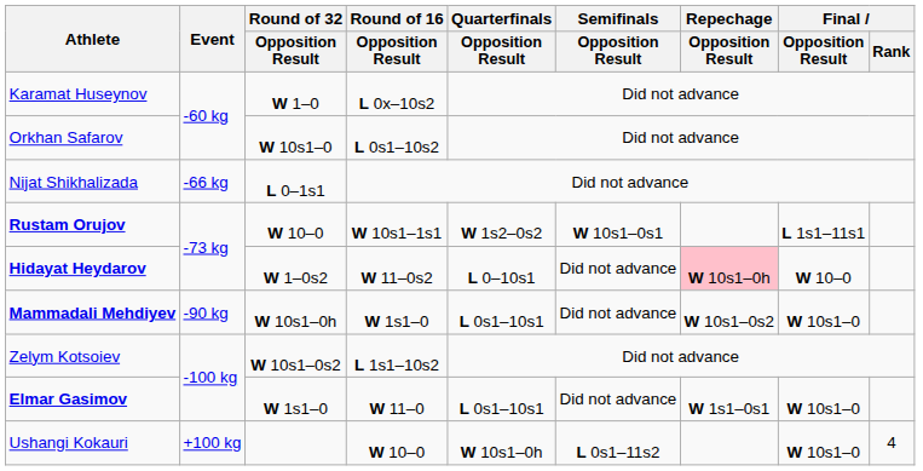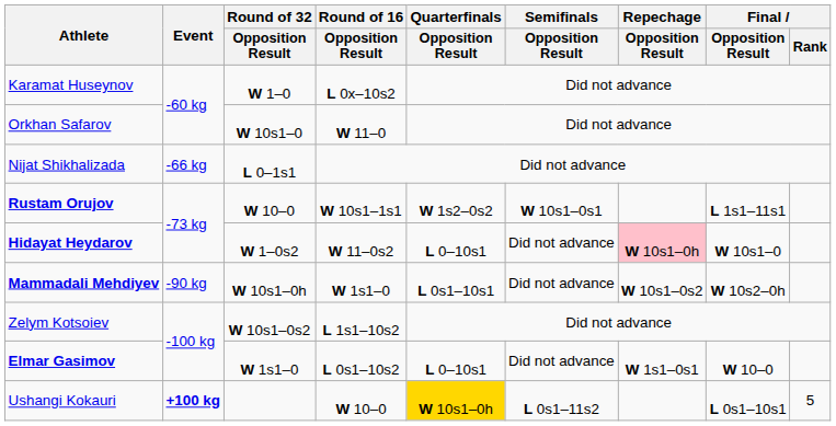 <table class="wikitable" style="font-size:90%">
 <tr>
 <th rowspan="2">Athlete</th>
 <th rowspan="2">Event</th>
 <th>Round of 32</th>
 <th>Round of 16</th>
 <th>Quarterfinals</th>
 <th>Semifinals</th>
 <th>Repechage</th>
 <th colspan=2>Final / </th>
 </tr>
 <tr style="font-size:95%">
 <th>Opposition<br>Result</th>
 <th>Opposition<br>Result</th>
 <th>Opposition<br>Result</th>
 <th>Opposition<br>Result</th>
 <th>Opposition<br>Result</th>
 <th>Opposition<br>Result</th>
 <th>Rank</th>
 </tr>
 <tr align=center>
 <td align=left><a href='#'>Karamat Huseynov</a></td>
 <td align=left rowspan=2><a href='#'>-60 kg</a></td>
 <td><br><strong>W</strong> 1–0</td>
 <td><br><strong>L</strong> 0x–10s2</td>
 <td colspan=5>Did not advance</td>
 </tr>
 <tr align=center>
 <td align=left><a href='#'>Orkhan Safarov</a></td>
 <td><br><strong>W</strong> 10s1–0</td>
-<td><br><strong>L</strong> 0s1–10s2</td>
+<td><br><strong>W</strong> 11–0</td>
 <td colspan=5>Did not advance</td>
 </tr>
 <tr align=center>
 <td align=left><a href='#'>Nijat Shikhalizada</a></td>
 <td align=left><a href='#'>-66 kg</a></td>
 <td><br><strong>L</strong> 0–1s1</td>
 <td colspan=6>Did not advance</td>
 </tr>
 <tr align=center>
 <td align=left><strong><a href='#'>Rustam Orujov</a></strong></td>
 <td align=left rowspan=2><a href='#'>-73 kg</a></td>
 <td><br><strong>W</strong> 10–0</td>
 <td><br><strong>W</strong> 10s1–1s1</td>
 <td><br><strong>W</strong> 1s2–0s2</td>
 <td><br><strong>W</strong> 10s1–0s1</td>
 <td></td>
 <td><br><strong>L</strong> 1s1–11s1</td>
 <td></td>
 </tr>
 <tr align=center>
 <td align=left><strong><a href='#'>Hidayat Heydarov</a></strong></td>
 <td><br><strong>W</strong> 1–0s2</td>
 <td><br><strong>W</strong> 11–0s2</td>
 <td><br><strong>L</strong> 0–10s1</td>
 <td>Did not advance</td>
 <td style="background: pink;"><br><strong>W</strong> 10s1–0h</td>
-<td><br><strong>W</strong> 10–0</td>
+<td><br><strong>W</strong> 10s1–0</td>
 <td></td>
 </tr>
 <tr align=center>
 <td align=left><strong><a href='#'>Mammadali Mehdiyev</a></strong></td>
 <td align=left><a href='#'>-90 kg</a></td>
 <td><br><strong>W</strong> 10s1–0h</td>
 <td><br><strong>W</strong> 1s1–0</td>
 <td><br><strong>L</strong> 0s1–10s1</td>
 <td>Did not advance</td>
 <td><br><strong>W</strong> 10s1–0s2</td>
-<td><br><strong>W</strong> 10s1–0</td>
+<td><br><strong>W</strong> 10s2–0h</td>
 <td></td>
 </tr>
 <tr align=center>
 <td align=left><a href='#'>Zelym Kotsoiev</a></td>
 <td align=left rowspan=2><a href='#'>-100 kg</a></td>
 <td><br><strong>W</strong> 10s1–0s2</td>
 <td><br><strong>L</strong> 1s1–10s2</td>
 <td colspan=5>Did not advance</td>
 </tr>
 <tr align=center>
 <td align=left><strong><a href='#'>Elmar Gasimov</a></strong></td>
 <td><br><strong>W</strong> 1s1–0</td>
-<td><br><strong>W</strong> 11–0</td>
-<td><br><strong>L</strong> 0s1–10s1</td>
+<td><br><strong>L</strong> 0s1–10s2</td>
+<td><br><strong>L</strong> 0–10s1</td>
 <td>Did not advance</td>
 <td><br><strong>W</strong> 1s1–0s1</td>
-<td><br><strong>W</strong> 10s1–0</td>
+<td><br><strong>W</strong> 10–0</td>
 <td></td>
 </tr>
 <tr align=center>
 <td align=left><a href='#'>Ushangi Kokauri</a></td>
-<td align=left><a href='#'>+100 kg</a></td>
+<td align=left><strong><a href='#'>+100 kg</a></strong></td>
 <td></td>
 <td><br><strong>W</strong> 10–0</td>
-<td><br><strong>W</strong> 10s1–0h</td>
+<td style="background: gold;"><br><strong>W</strong> 10s1–0h</td>
 <td><br><strong>L</strong> 0s1–11s2</td>
 <td></td>
-<td><br><strong>W</strong> 10s1–0</td>
-<td>4</td>
+<td><br><strong>L</strong> 0s1–10s1</td>
+<td>5</td>
 </tr>
 </table>
